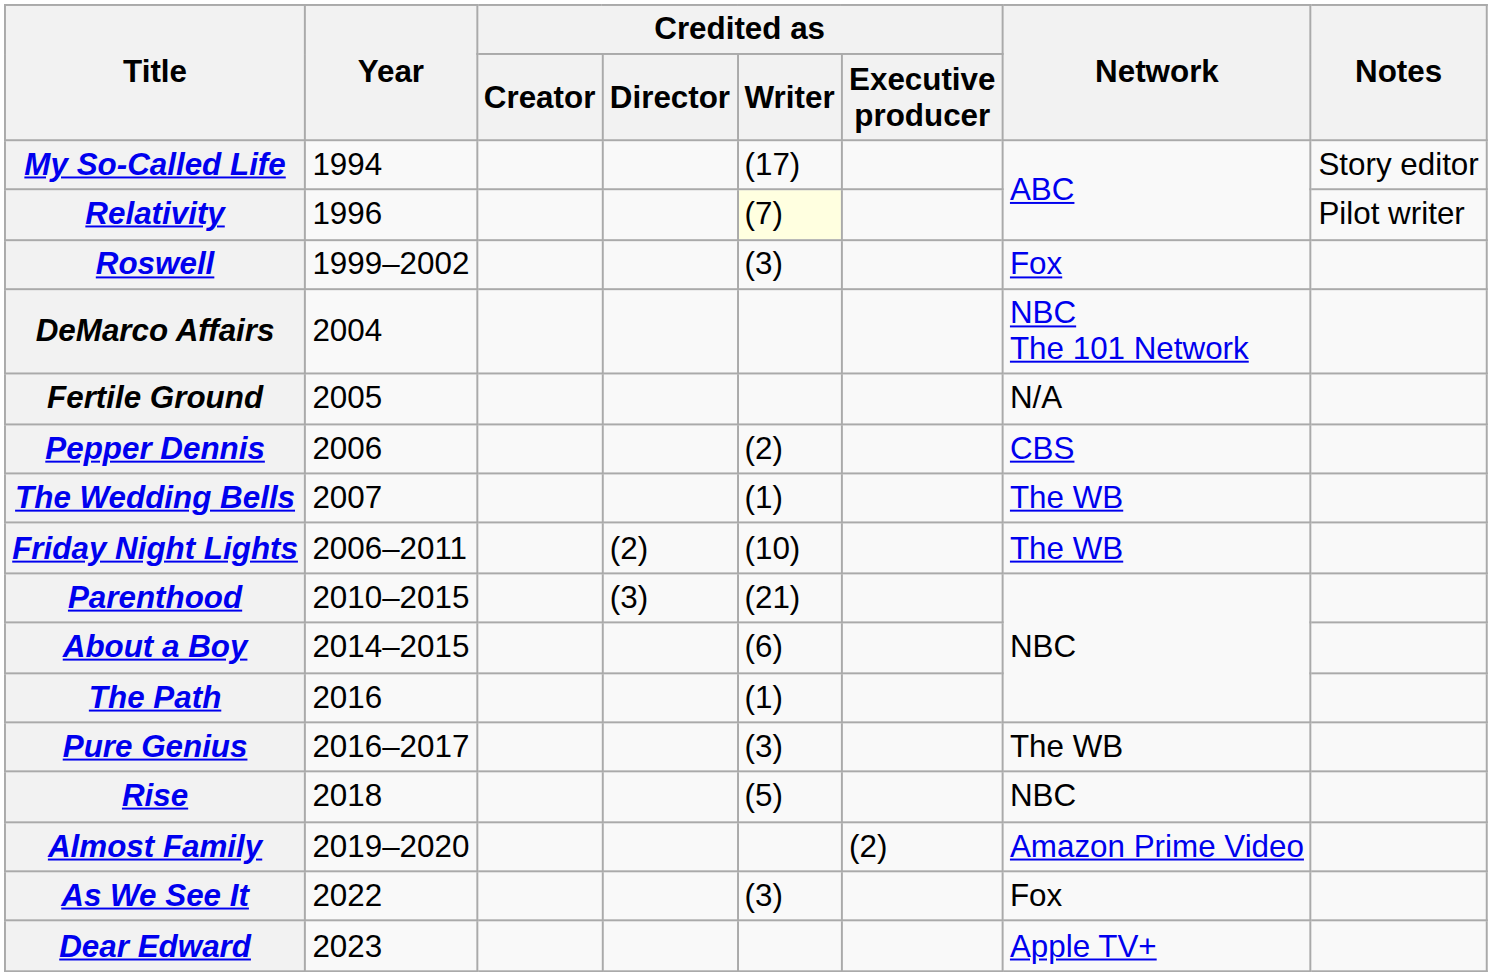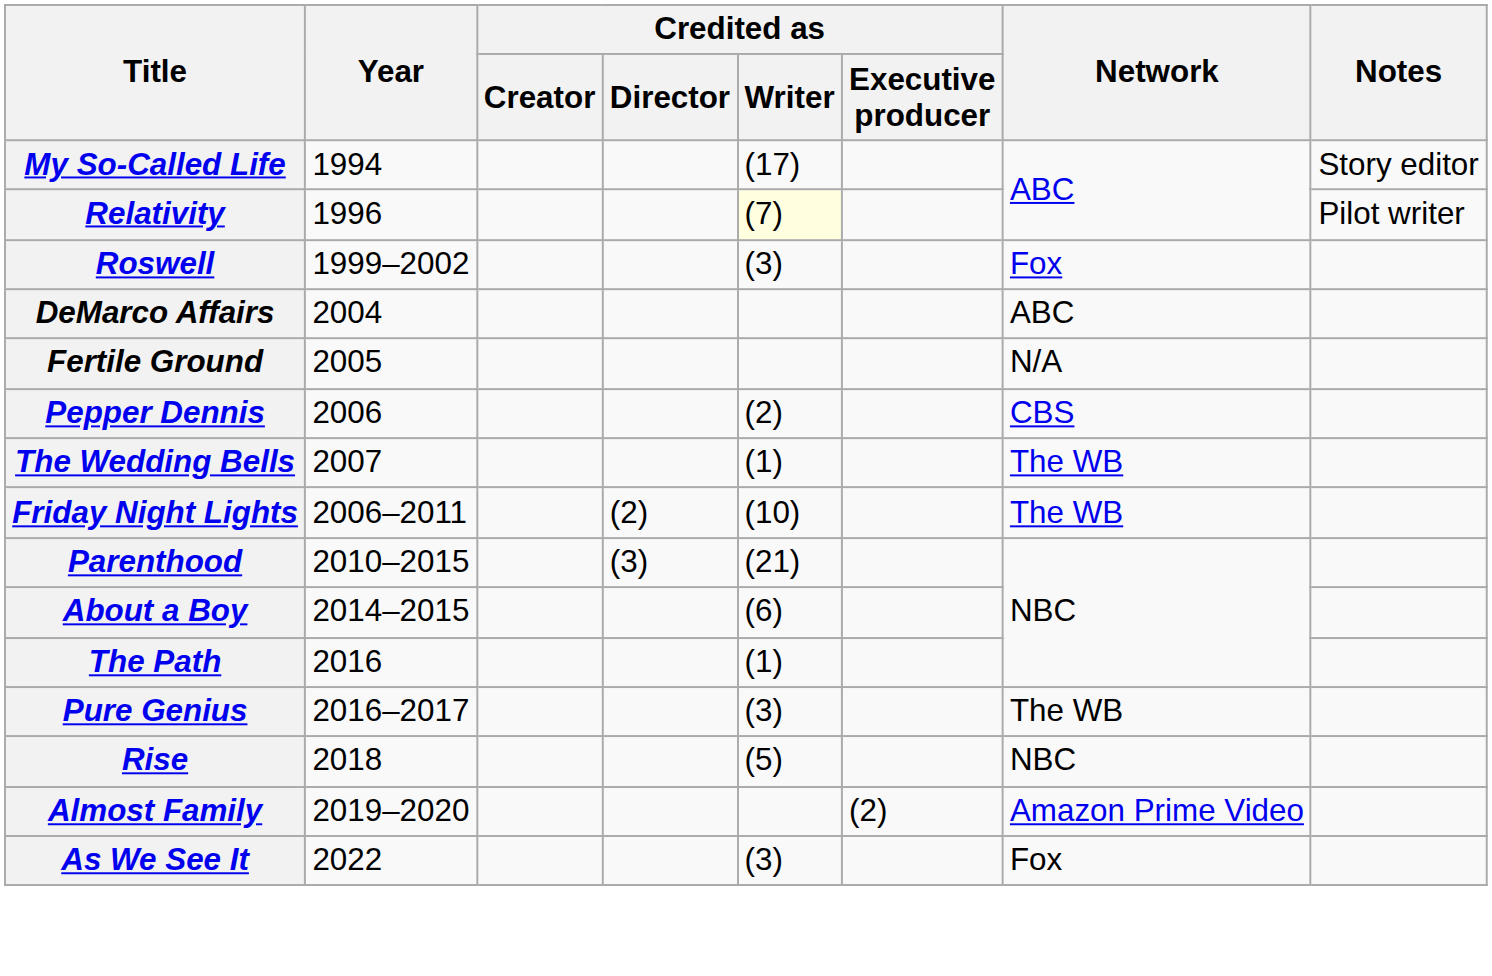 <table class="wikitable plainrowheaders sortable">
 <tr>
 <th rowspan="2" scope="col">Title</th>
 <th rowspan="2" scope="col">Year</th>
 <th colspan="4" scope="col">Credited as</th>
 <th rowspan="2" scope="col">Network</th>
 <th rowspan="2" scope="col" class="unsortable">Notes</th>
 </tr>
 <tr>
 <th>Creator</th>
 <th>Director</th>
 <th>Writer</th>
 <th>Executive<br>producer</th>
 </tr>
 <tr>
 <th scope=row><em><a href='#'>My So-Called Life</a></em></th>
 <td>1994</td>
 <td></td>
 <td></td>
 <td> (17)</td>
 <td></td>
 <td rowspan="2"><a href='#'>ABC</a></td>
 <td>Story editor</td>
 </tr>
 <tr>
 <th scope=row><em><a href='#'>Relativity</a></em></th>
 <td>1996</td>
 <td></td>
 <td></td>
 <td style="background: lightyellow;"> (7)</td>
 <td></td>
 <td>Pilot writer</td>
 </tr>
 <tr>
 <th scope=row><em><a href='#'>Roswell</a></em></th>
 <td>1999–2002</td>
 <td></td>
 <td></td>
 <td> (3)</td>
 <td></td>
 <td><a href='#'>Fox</a></td>
 <td></td>
 </tr>
 <tr>
 <th scope=row><em>DeMarco Affairs</em></th>
 <td>2004</td>
 <td></td>
 <td></td>
 <td></td>
 <td></td>
-<td><a href='#'>NBC</a> <br> <a href='#'>The 101 Network</a></td>
+<td>ABC</td>
 <td></td>
 </tr>
 <tr>
 <th scope=row><em>Fertile Ground</em></th>
 <td>2005</td>
 <td></td>
 <td></td>
 <td></td>
 <td></td>
 <td>N/A</td>
 <td></td>
 </tr>
 <tr>
 <th scope=row><em><a href='#'>Pepper Dennis</a></em></th>
 <td>2006</td>
 <td></td>
 <td></td>
 <td> (2)</td>
 <td></td>
 <td><a href='#'>CBS</a></td>
 <td></td>
 </tr>
 <tr>
 <th scope=row><em><a href='#'>The Wedding Bells</a></em></th>
 <td>2007</td>
 <td></td>
 <td></td>
 <td> (1)</td>
 <td></td>
 <td><a href='#'>The WB</a></td>
 <td></td>
 </tr>
 <tr>
 <th scope=row><em><a href='#'>Friday Night Lights</a></em></th>
 <td>2006–2011</td>
 <td></td>
 <td> (2)</td>
 <td> (10)</td>
 <td></td>
 <td><a href='#'>The WB</a></td>
 <td></td>
 </tr>
 <tr>
 <th scope=row><em><a href='#'>Parenthood</a></em></th>
 <td>2010–2015</td>
 <td></td>
 <td> (3)</td>
 <td> (21)</td>
 <td></td>
 <td rowspan="3">NBC</td>
 <td></td>
 </tr>
 <tr>
 <th scope=row><em><a href='#'>About a Boy</a></em></th>
 <td>2014–2015</td>
 <td></td>
 <td></td>
 <td> (6)</td>
 <td></td>
 <td></td>
 </tr>
 <tr>
 <th scope=row><em><a href='#'>The Path</a></em></th>
 <td>2016</td>
 <td></td>
 <td></td>
 <td> (1)</td>
 <td></td>
 <td></td>
 </tr>
 <tr>
 <th scope=row><em><a href='#'>Pure Genius</a></em></th>
 <td>2016–2017</td>
 <td></td>
 <td></td>
 <td> (3)</td>
 <td></td>
 <td>The WB</td>
 <td></td>
 </tr>
 <tr>
 <th scope=row><em><a href='#'>Rise</a></em></th>
 <td>2018</td>
 <td></td>
 <td></td>
 <td> (5)</td>
 <td></td>
 <td>NBC</td>
 <td></td>
 </tr>
 <tr>
 <th scope=row><em><a href='#'>Almost Family</a></em></th>
 <td>2019–2020</td>
 <td></td>
 <td></td>
 <td></td>
 <td> (2)</td>
 <td><a href='#'>Amazon Prime Video</a></td>
 <td></td>
 </tr>
 <tr>
 <th scope=row><em><a href='#'>As We See It</a></em></th>
 <td>2022</td>
 <td></td>
 <td></td>
 <td> (3)</td>
 <td></td>
 <td>Fox</td>
 <td></td>
 </tr>
-<tr>
-<th scope=row><em><a href='#'>Dear Edward</a></em></th>
-<td>2023</td>
-<td></td>
-<td></td>
-<td></td>
-<td></td>
-<td><a href='#'>Apple TV+</a></td>
-<td></td>
-</tr>
 </table>
